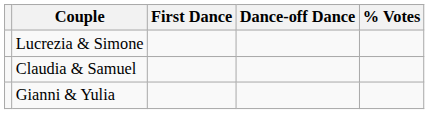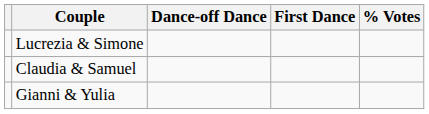 <table class="wikitable">
 <tr>
 <th></th>
 <th>Couple</th>
+<th>Dance-off Dance</th>
 <th>First Dance</th>
-<th>Dance-off Dance</th>
 <th>% Votes</th>
 </tr>
 <tr>
 <td></td>
 <td>Lucrezia & Simone</td>
 <td></td>
 <td></td>
 <td></td>
 </tr>
 <tr>
 <td></td>
 <td>Claudia & Samuel</td>
 <td></td>
 <td></td>
 <td></td>
 </tr>
 <tr>
 <td></td>
 <td>Gianni & Yulia</td>
 <td></td>
 <td></td>
 <td></td>
 </tr>
 </table>
